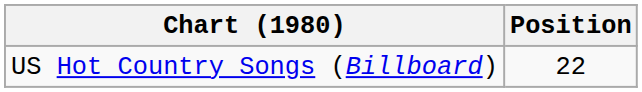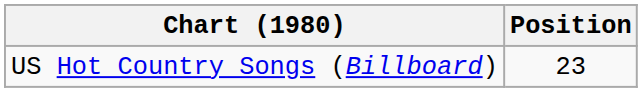 <table class="wikitable">
 <tr>
 <th>Chart (1980)</th>
 <th>Position</th>
 </tr>
 <tr>
 <td>US <a href='#'>Hot Country Songs</a> (<em><a href='#'>Billboard</a></em>)</td>
-<td align="center">22</td>
+<td align="center">23</td>
 </tr>
 </table>
